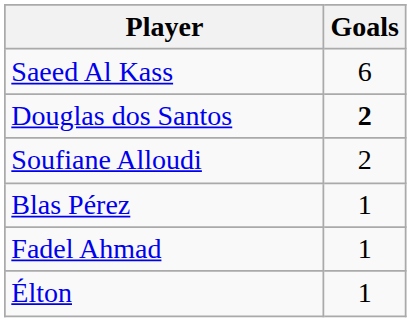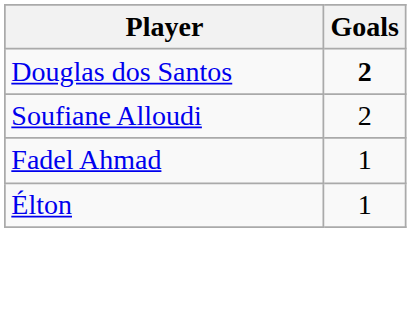 <table class="wikitable" style="text-align: center;">
 <tr>
 <th width="175">Player</th>
 <th width="20">Goals</th>
-</tr>
-<tr>
-<td align=left> <a href='#'>Saeed Al Kass</a></td>
-<td>6</td>
 </tr>
 <tr>
 <td align=left> <a href='#'>Douglas dos Santos</a></td>
 <td><strong>2</strong></td>
 </tr>
 <tr>
 <td align=left> <a href='#'>Soufiane Alloudi</a></td>
 <td>2</td>
 </tr>
 <tr>
-<td align=left> <a href='#'>Blas Pérez</a></td>
-<td>1</td>
-</tr>
-<tr>
 <td align=left> <a href='#'>Fadel Ahmad</a></td>
 <td>1</td>
 </tr>
 <tr>
 <td align=left> <a href='#'>Élton</a></td>
 <td>1</td>
 </tr>
 </table>
